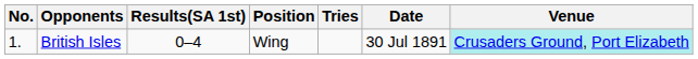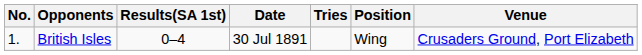 <table class="wikitable unsortable">
 <tr>
 <th>No.</th>
 <th>Opponents</th>
 <th>Results(SA 1st)</th>
+<th>Date</th>
+<th>Tries</th>
 <th>Position</th>
-<th>Tries</th>
-<th>Date</th>
 <th>Venue</th>
 </tr>
 <tr>
 <td>1.</td>
 <td> <a href='#'>British Isles</a></td>
 <td align="center">0–4</td>
+<td>30 Jul 1891</td>
+<td></td>
 <td>Wing</td>
-<td></td>
-<td>30 Jul 1891</td>
-<td style="background: paleturquoise;"><a href='#'>Crusaders Ground</a>, <a href='#'>Port Elizabeth</a></td>
+<td><a href='#'>Crusaders Ground</a>, <a href='#'>Port Elizabeth</a></td>
 </tr>
 </table>
